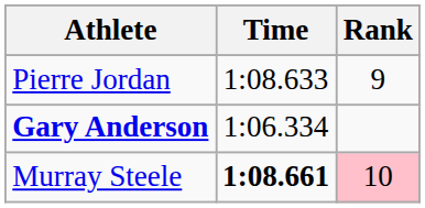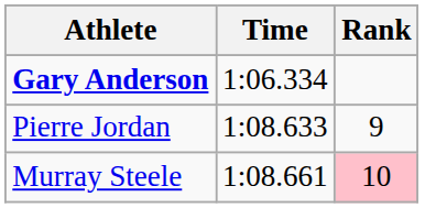 <table class="wikitable" style="font-size:90%;">
 <tr>
 <th>Athlete</th>
 <th>Time</th>
 <th>Rank</th>
 </tr>
 <tr align=center>
+<td align=left><strong><a href='#'>Gary Anderson</a></strong></td>
+<td>1:06.334</td>
+<td></td>
+</tr>
+<tr align=center>
 <td align=left><a href='#'>Pierre Jordan</a></td>
 <td>1:08.633</td>
 <td>9</td>
 </tr>
 <tr align=center>
-<td align=left><strong><a href='#'>Gary Anderson</a></strong></td>
-<td>1:06.334</td>
-<td></td>
-</tr>
-<tr align=center>
 <td align=left><a href='#'>Murray Steele</a></td>
-<td><strong>1:08.661</strong></td>
+<td>1:08.661</td>
 <td style="background: pink;">10</td>
 </tr>
 </table>
